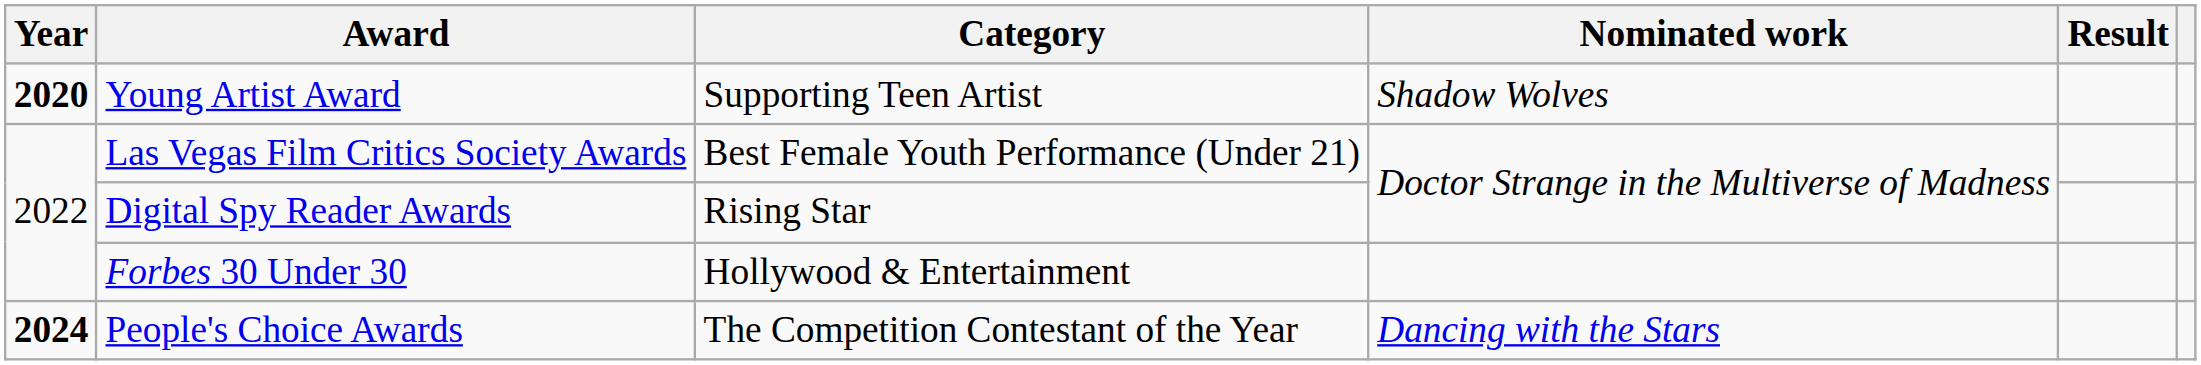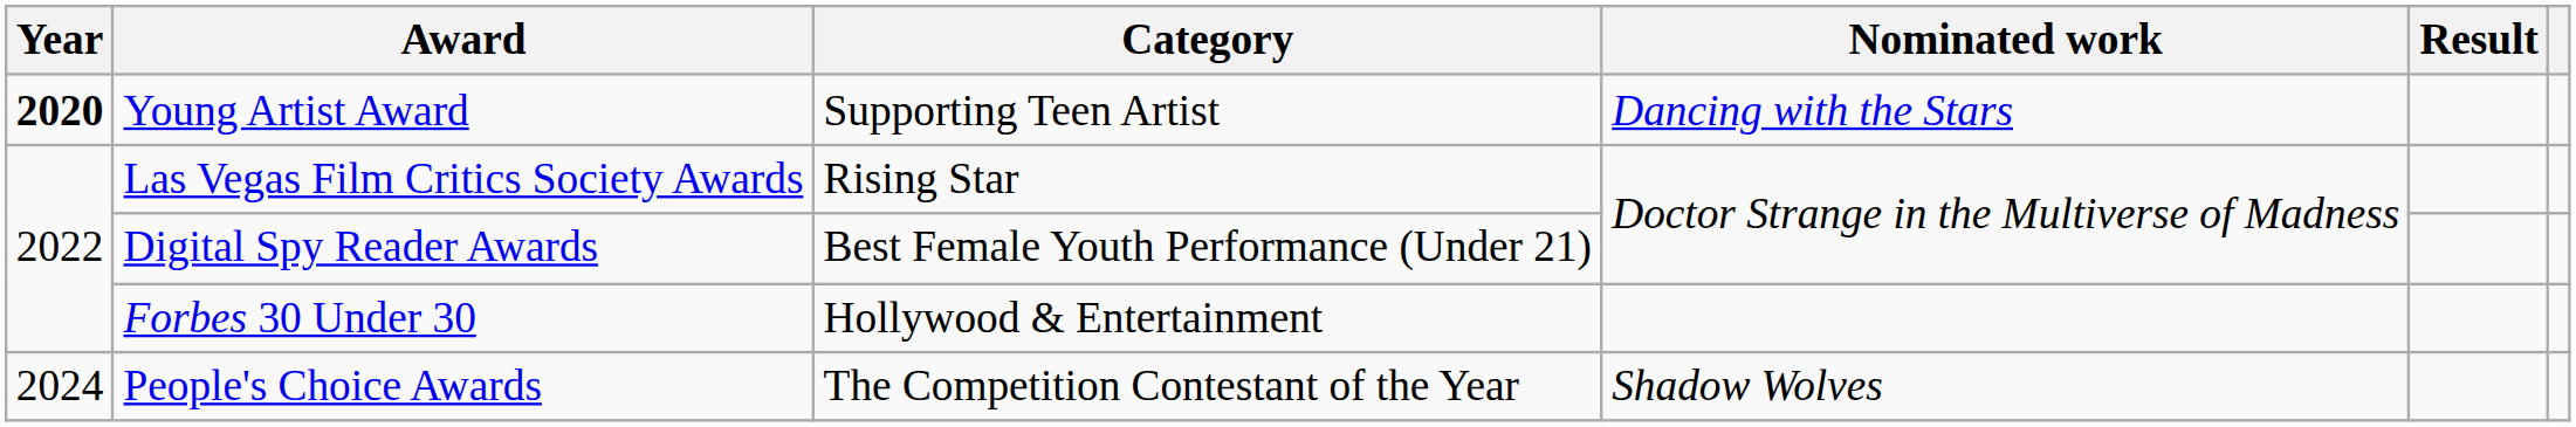 <table class="wikitable sortable">
 <tr>
 <th>Year</th>
 <th>Award</th>
 <th>Category</th>
 <th>Nominated work</th>
 <th>Result</th>
 <th class="unsortable"></th>
 </tr>
 <tr>
 <td><strong>2020</strong></td>
 <td><a href='#'>Young Artist Award</a></td>
 <td>Supporting Teen Artist</td>
-<td><em>Shadow Wolves</em></td>
+<td><em><a href='#'>Dancing with the Stars</a></em></td>
 <td></td>
 <td style="text-align:center;"></td>
 </tr>
 <tr>
 <td rowspan="3">2022</td>
 <td><a href='#'>Las Vegas Film Critics Society Awards</a></td>
-<td>Best Female Youth Performance (Under 21)</td>
+<td>Rising Star</td>
 <td rowspan="2"><em>Doctor Strange in the Multiverse of Madness</em></td>
 <td></td>
 <td style="text-align:center;"></td>
 </tr>
 <tr>
 <td><a href='#'>Digital Spy Reader Awards</a></td>
-<td>Rising Star</td>
+<td>Best Female Youth Performance (Under 21)</td>
 <td></td>
 <td style="text-align:center;"></td>
 </tr>
 <tr>
 <td><a href='#'><em>Forbes</em> 30 Under 30</a></td>
 <td>Hollywood & Entertainment</td>
 <td></td>
 <td></td>
 <td style="text-align:center;"></td>
 </tr>
 <tr>
-<td><strong>2024</strong></td>
+<td>2024</td>
 <td><a href='#'>People's Choice Awards</a></td>
 <td>The Competition Contestant of the Year</td>
-<td><em><a href='#'>Dancing with the Stars</a></em></td>
+<td><em>Shadow Wolves</em></td>
 <td></td>
 <td></td>
 </tr>
 </table>
